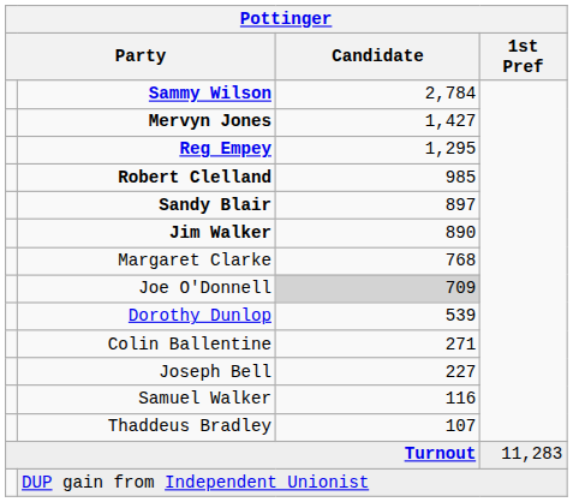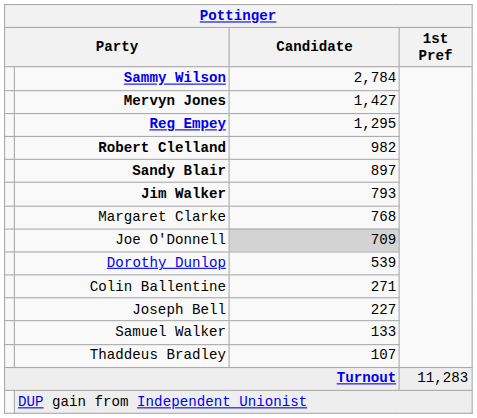 <table class="wikitable">
 <tr>
 <th colspan="4" align="center"><a href='#'>Pottinger</a></th>
 </tr>
 <tr>
 <th colspan="2" align="center" width=200>Party</th>
 <th width=150>Candidate</th>
 <th width=60>1st Pref</th>
 </tr>
 <tr>
 <td></td>
 <td align="right"><strong><a href='#'>Sammy Wilson</a></strong></td>
 <td align="right">2,784</td>
 </tr>
 <tr>
 <td></td>
 <td align="right"><strong>Mervyn Jones</strong></td>
 <td align="right">1,427</td>
 </tr>
 <tr>
 <td></td>
 <td align="right"><strong><a href='#'>Reg Empey</a></strong></td>
 <td align="right">1,295</td>
 </tr>
 <tr>
 <td></td>
 <td align="right"><strong>Robert Clelland</strong></td>
-<td align="right">985</td>
+<td align="right">982</td>
 </tr>
 <tr>
 <td></td>
 <td align="right"><strong>Sandy Blair</strong></td>
 <td align="right">897</td>
 </tr>
 <tr>
 <td></td>
 <td align="right"><strong>Jim Walker</strong></td>
-<td align="right">890</td>
+<td align="right">793</td>
 </tr>
 <tr>
 <td></td>
 <td align="right">Margaret Clarke</td>
 <td align="right">768</td>
 </tr>
 <tr>
 <td></td>
 <td align="right">Joe O'Donnell</td>
 <td align="right" style="background: lightgrey;">709</td>
 </tr>
 <tr>
 <td></td>
 <td align="right"><a href='#'>Dorothy Dunlop</a></td>
 <td align="right">539</td>
 </tr>
 <tr>
 <td></td>
 <td align="right">Colin Ballentine</td>
 <td align="right">271</td>
 </tr>
 <tr>
 <td></td>
 <td align="right">Joseph Bell</td>
 <td align="right">227</td>
 </tr>
 <tr>
 <td></td>
 <td align="right">Samuel Walker</td>
-<td align="right">116</td>
+<td align="right">133</td>
 </tr>
 <tr>
 <td></td>
 <td align="right">Thaddeus Bradley</td>
 <td align="right">107</td>
 </tr>
 <tr bgcolor="EEEEEE">
 <td colspan=3 align="right"><strong><a href='#'>Turnout</a></strong></td>
 <td align="right">11,283</td>
 </tr>
 <tr>
 <td bgcolor=></td>
 <td colspan=3 bgcolor="EEEEEE"><a href='#'>DUP</a> gain from <a href='#'>Independent Unionist</a></td>
 </tr>
 </table>
